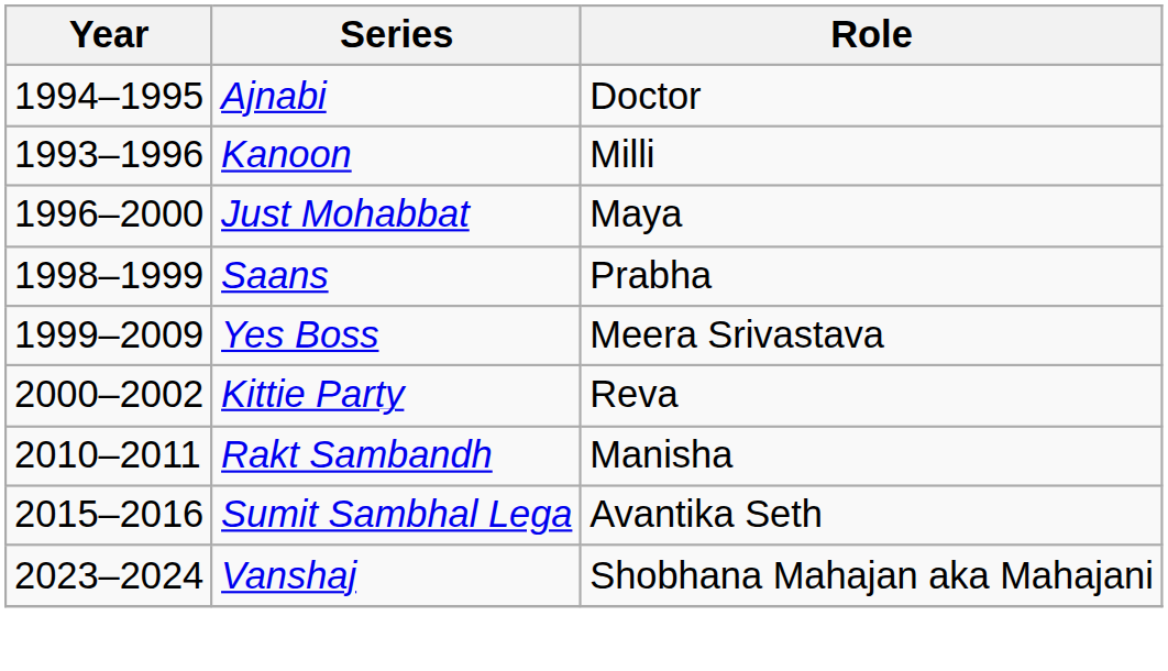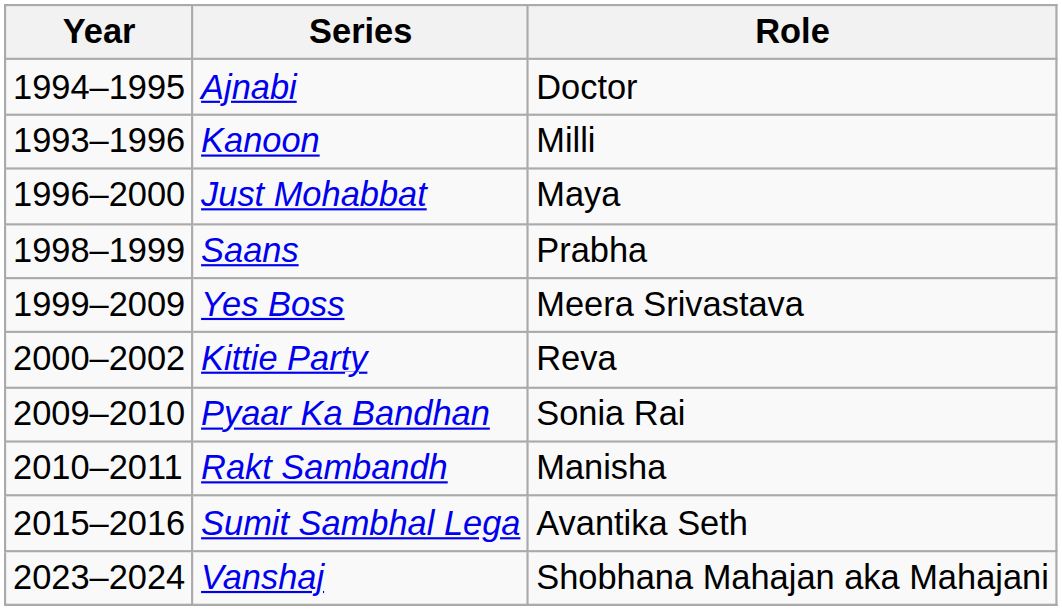 <table class= "wikitable sortable">
 <tr>
 <th>Year</th>
 <th>Series</th>
 <th>Role</th>
 </tr>
 <tr>
 <td>1994–1995</td>
 <td><em><a href='#'>Ajnabi</a></em></td>
 <td>Doctor</td>
 </tr>
 <tr>
 <td>1993–1996</td>
 <td><em><a href='#'>Kanoon</a></em></td>
 <td>Milli</td>
 </tr>
 <tr>
 <td>1996–2000</td>
 <td><em><a href='#'>Just Mohabbat</a></em></td>
 <td>Maya</td>
 </tr>
 <tr>
 <td>1998–1999</td>
 <td><em><a href='#'>Saans</a></em></td>
 <td>Prabha</td>
 </tr>
 <tr>
 <td>1999–2009</td>
 <td><em><a href='#'>Yes Boss</a></em></td>
 <td>Meera Srivastava</td>
 </tr>
 <tr>
 <td>2000–2002</td>
 <td><em><a href='#'>Kittie Party</a></em></td>
 <td>Reva</td>
 </tr>
 <tr>
+<td>2009–2010</td>
+<td><em><a href='#'>Pyaar Ka Bandhan</a></em></td>
+<td>Sonia Rai</td>
+</tr>
+<tr>
 <td>2010–2011</td>
 <td><em><a href='#'>Rakt Sambandh</a></em></td>
 <td>Manisha</td>
 </tr>
 <tr>
 <td>2015–2016</td>
 <td><em><a href='#'>Sumit Sambhal Lega</a></em></td>
 <td>Avantika Seth</td>
 </tr>
 <tr>
 <td>2023–2024</td>
 <td><em><a href='#'>Vanshaj</a></em></td>
 <td>Shobhana Mahajan aka Mahajani</td>
 </tr>
 <tr>
 </tr>
 </table>
